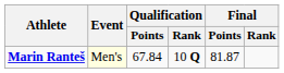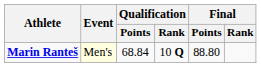 <table class=wikitable style="font-size:90%">
 <tr>
 <th rowspan="2">Athlete</th>
 <th rowspan="2">Event</th>
 <th colspan="2">Qualification</th>
 <th colspan="2">Final</th>
 </tr>
 <tr style="font-size:95%">
 <th>Points</th>
 <th>Rank</th>
 <th>Points</th>
 <th>Rank</th>
 </tr>
 <tr align=center>
 <td align=left><strong><a href='#'>Marin Ranteš</a></strong></td>
 <td align=left style="background: lightyellow;">Men's</td>
-<td>67.84</td>
+<td>68.84</td>
 <td>10 <strong>Q</strong></td>
-<td>81.87</td>
+<td>88.80</td>
 <td></td>
 </tr>
 </table>
